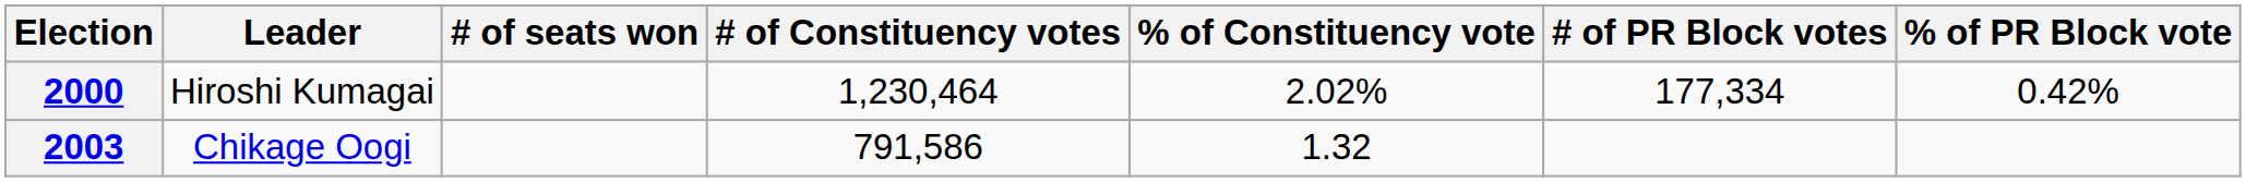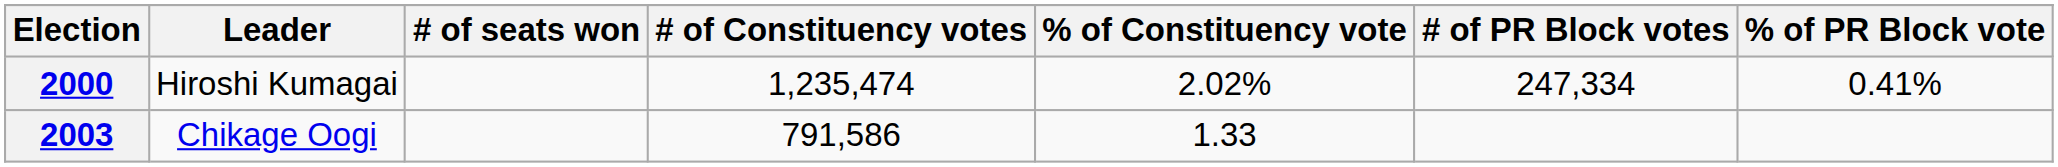 <table class="wikitable sortable">
 <tr>
 </tr>
 <tr>
 <th>Election</th>
 <th>Leader</th>
 <th># of seats won</th>
 <th># of Constituency votes</th>
 <th>% of Constituency vote</th>
 <th># of PR Block votes</th>
 <th>% of PR Block vote</th>
 </tr>
 <tr style="text-align:center;">
 <th><a href='#'>2000</a></th>
 <td>Hiroshi Kumagai</td>
 <td></td>
-<td>1,230,464</td>
+<td>1,235,474</td>
 <td>2.02%</td>
-<td>177,334</td>
-<td>0.42%</td>
+<td>247,334</td>
+<td>0.41%</td>
 </tr>
 <tr style="text-align:center;">
 <th><a href='#'>2003</a></th>
 <td><a href='#'>Chikage Oogi</a></td>
 <td></td>
 <td>791,586</td>
-<td>1.32</td>
+<td>1.33</td>
 <td></td>
 <td></td>
 </tr>
 </table>
